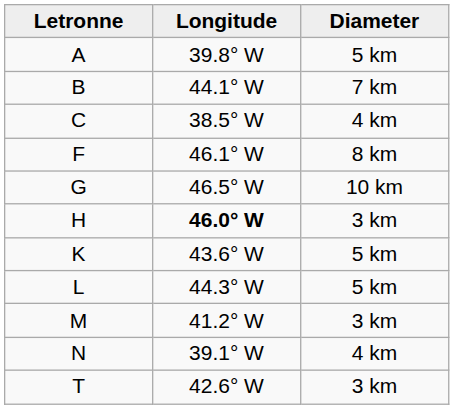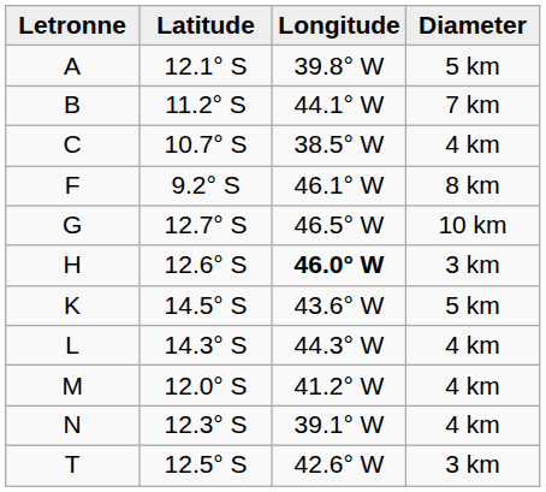 <table class="wikitable">
 <tr>
 <th width="25%" style="background:#eeeeee;">Letronne</th>
+<th width="25%" style="background:#eeeeee;">Latitude</th>
 <th width="25%" style="background:#eeeeee;">Longitude</th>
 <th width="25%" style="background:#eeeeee;">Diameter</th>
 </tr>
 <tr>
 <td align="center">A</td>
+<td align="center">12.1° S</td>
 <td align="center">39.8° W</td>
 <td align="center">5 km</td>
 </tr>
 <tr>
 <td align="center">B</td>
+<td align="center">11.2° S</td>
 <td align="center">44.1° W</td>
 <td align="center">7 km</td>
 </tr>
 <tr>
 <td align="center">C</td>
+<td align="center">10.7° S</td>
 <td align="center">38.5° W</td>
 <td align="center">4 km</td>
 </tr>
 <tr>
 <td align="center">F</td>
+<td align="center">9.2° S</td>
 <td align="center">46.1° W</td>
 <td align="center">8 km</td>
 </tr>
 <tr>
 <td align="center">G</td>
+<td align="center">12.7° S</td>
 <td align="center">46.5° W</td>
 <td align="center">10 km</td>
 </tr>
 <tr>
 <td align="center">H</td>
+<td align="center">12.6° S</td>
 <td align="center"><strong>46.0° W</strong></td>
 <td align="center">3 km</td>
 </tr>
 <tr>
 <td align="center">K</td>
+<td align="center">14.5° S</td>
 <td align="center">43.6° W</td>
 <td align="center">5 km</td>
 </tr>
 <tr>
 <td align="center">L</td>
+<td align="center">14.3° S</td>
 <td align="center">44.3° W</td>
-<td align="center">5 km</td>
+<td align="center">4 km</td>
 </tr>
 <tr>
 <td align="center">M</td>
+<td align="center">12.0° S</td>
 <td align="center">41.2° W</td>
-<td align="center">3 km</td>
+<td align="center">4 km</td>
 </tr>
 <tr>
 <td align="center">N</td>
+<td align="center">12.3° S</td>
 <td align="center">39.1° W</td>
 <td align="center">4 km</td>
 </tr>
 <tr>
 <td align="center">T</td>
+<td align="center">12.5° S</td>
 <td align="center">42.6° W</td>
 <td align="center">3 km</td>
 </tr>
 </table>
